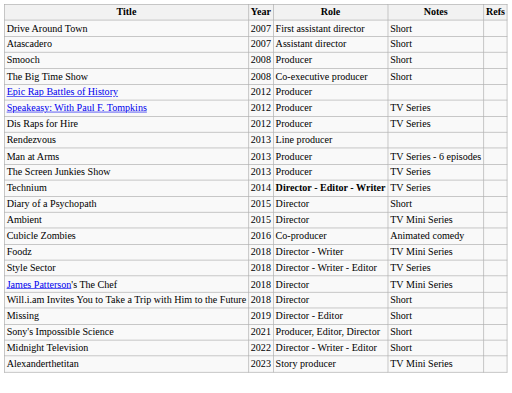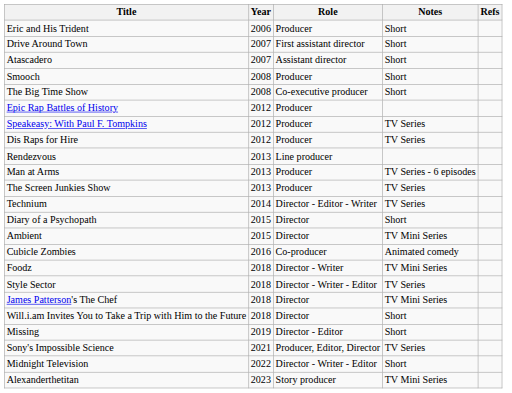 <table class="wikitable sortable plainrowheaders">
 <tr>
 <th scope="col">Title</th>
 <th scope="col">Year</th>
 <th scope="col">Role</th>
 <th scope="col">Notes</th>
 <th>Refs</th>
+</tr>
+<tr>
+<td>Eric and His Trident</td>
+<td>2006</td>
+<td>Producer</td>
+<td>Short</td>
+<td></td>
 </tr>
 <tr>
 <td>Drive Around Town</td>
 <td>2007</td>
 <td>First assistant director</td>
 <td>Short</td>
 <td></td>
 </tr>
 <tr>
 <td>Atascadero</td>
 <td>2007</td>
 <td>Assistant director</td>
 <td>Short</td>
 <td></td>
 </tr>
 <tr>
 <td>Smooch</td>
 <td>2008</td>
 <td>Producer</td>
 <td>Short</td>
 <td></td>
 </tr>
 <tr>
 <td>The Big Time Show</td>
 <td>2008</td>
 <td>Co-executive producer</td>
 <td>Short</td>
 <td></td>
 </tr>
 <tr>
 <td><a href='#'>Epic Rap Battles of History</a></td>
 <td>2012</td>
 <td>Producer</td>
 <td></td>
 <td></td>
 </tr>
 <tr>
 <td><a href='#'>Speakeasy: With Paul F. Tompkins</a></td>
 <td>2012</td>
 <td>Producer</td>
 <td>TV Series</td>
 <td></td>
 </tr>
 <tr>
 <td>Dis Raps for Hire</td>
 <td>2012</td>
 <td>Producer</td>
 <td>TV Series</td>
 <td></td>
 </tr>
 <tr>
 <td>Rendezvous</td>
 <td>2013</td>
 <td>Line producer</td>
 <td></td>
 <td></td>
 </tr>
 <tr>
 <td>Man at Arms</td>
 <td>2013</td>
 <td>Producer</td>
 <td>TV Series - 6 episodes</td>
 <td></td>
 </tr>
 <tr>
 <td>The Screen Junkies Show</td>
 <td>2013</td>
 <td>Producer</td>
 <td>TV Series</td>
 <td></td>
 </tr>
 <tr>
 <td>Technium</td>
 <td>2014</td>
-<td><strong>Director - Editor - Writer</strong></td>
+<td>Director - Editor - Writer</td>
 <td>TV Series</td>
 <td></td>
 </tr>
 <tr>
 <td>Diary of a Psychopath</td>
 <td>2015</td>
 <td>Director</td>
 <td>Short</td>
 <td></td>
 </tr>
 <tr>
 <td>Ambient</td>
 <td>2015</td>
 <td>Director</td>
 <td>TV Mini Series</td>
 <td></td>
 </tr>
 <tr>
 <td>Cubicle Zombies</td>
 <td>2016</td>
 <td>Co-producer</td>
 <td>Animated comedy</td>
 <td></td>
 </tr>
 <tr>
 <td>Foodz</td>
 <td>2018</td>
 <td>Director - Writer</td>
 <td>TV Mini Series</td>
 <td></td>
 </tr>
 <tr>
 <td>Style Sector</td>
 <td>2018</td>
 <td>Director - Writer - Editor</td>
 <td>TV Series</td>
 <td></td>
 </tr>
 <tr>
 <td><a href='#'>James Patterson</a>'s The Chef</td>
 <td>2018</td>
 <td>Director</td>
 <td>TV Mini Series</td>
 <td></td>
 </tr>
 <tr>
 <td>Will.i.am Invites You to Take a Trip with Him to the Future</td>
 <td>2018</td>
 <td>Director</td>
 <td>Short</td>
 <td></td>
 </tr>
 <tr>
 <td>Missing</td>
 <td>2019</td>
 <td>Director - Editor</td>
 <td>Short</td>
 <td></td>
 </tr>
 <tr>
 <td>Sony's Impossible Science</td>
 <td>2021</td>
 <td>Producer, Editor, Director</td>
-<td>Short</td>
+<td>TV Series</td>
 <td></td>
 </tr>
 <tr>
 <td>Midnight Television</td>
 <td>2022</td>
 <td>Director - Writer - Editor</td>
 <td>Short</td>
 <td></td>
 </tr>
 <tr>
 <td>Alexanderthetitan</td>
 <td>2023</td>
 <td>Story producer</td>
 <td>TV Mini Series</td>
 <td></td>
 </tr>
 </table>
